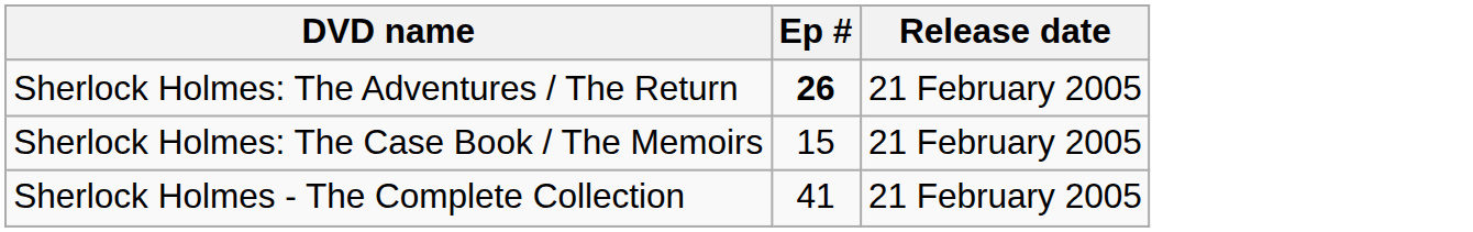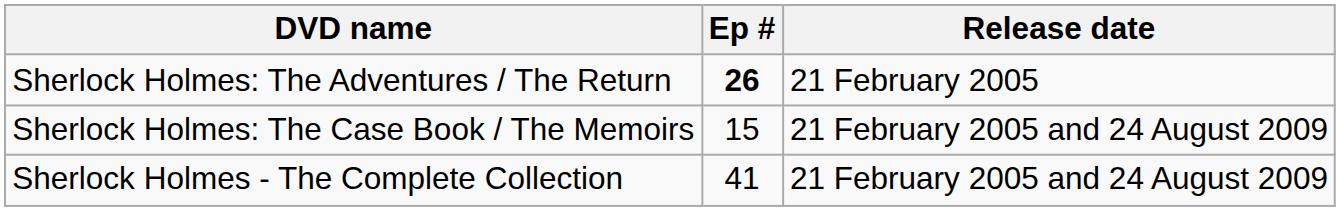 <table class="wikitable">
 <tr>
 <th>DVD name</th>
 <th>Ep #</th>
 <th>Release date</th>
 </tr>
 <tr>
 <td>Sherlock Holmes: The Adventures / The Return</td>
 <td style="text-align:center;"><strong>26</strong></td>
 <td>21 February 2005</td>
 </tr>
 <tr>
 <td>Sherlock Holmes: The Case Book / The Memoirs</td>
 <td style="text-align:center;">15</td>
-<td>21 February 2005</td>
+<td>21 February 2005 and 24 August 2009</td>
 </tr>
 <tr>
 <td>Sherlock Holmes - The Complete Collection</td>
 <td style="text-align:center;">41</td>
-<td>21 February 2005</td>
+<td>21 February 2005 and 24 August 2009</td>
 </tr>
 </table>
